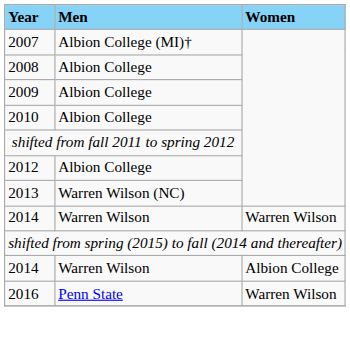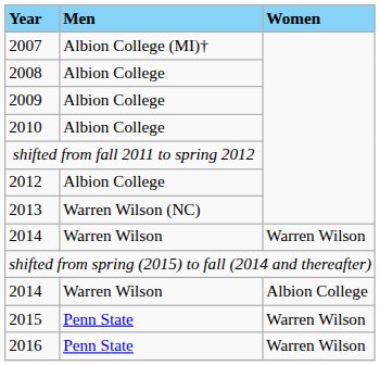 <table class="wikitable" style="font-size:85%;">
 <tr ! style="background-color: #87D3F8;">
 <td><strong>Year</strong></td>
 <td><strong>Men</strong></td>
 <td><strong>Women</strong></td>
 </tr>
 <tr --->
 <td>2007</td>
 <td>Albion College (MI)†</td>
 <td rowspan=7></td>
 </tr>
 <tr --->
 <td>2008</td>
 <td>Albion College</td>
 </tr>
 <tr --->
 <td>2009</td>
 <td>Albion College</td>
 </tr>
 <tr --->
 <td>2010</td>
 <td>Albion College</td>
 </tr>
 <tr --->
 <td colspan=2 align=center><em>shifted from fall 2011 to spring 2012</em></td>
 </tr>
 <tr --->
 <td>2012</td>
 <td>Albion College</td>
 </tr>
 <tr --->
 <td>2013</td>
 <td>Warren Wilson (NC)</td>
 </tr>
 <tr --->
 <td>2014</td>
 <td>Warren Wilson</td>
 <td>Warren Wilson</td>
 </tr>
 <tr --->
 <td colspan=3 align=center><em>shifted from spring (2015) to fall (2014 and thereafter)</em></td>
 </tr>
 <tr --->
 <td>2014</td>
 <td>Warren Wilson</td>
 <td>Albion College</td>
 </tr>
 <tr --->
+<td>2015</td>
+<td><a href='#'>Penn State</a></td>
+<td>Warren Wilson</td>
+</tr>
+<tr --->
 <td>2016</td>
 <td><a href='#'>Penn State</a></td>
 <td>Warren Wilson</td>
 </tr>
 <tr --->
 </tr>
 </table>
